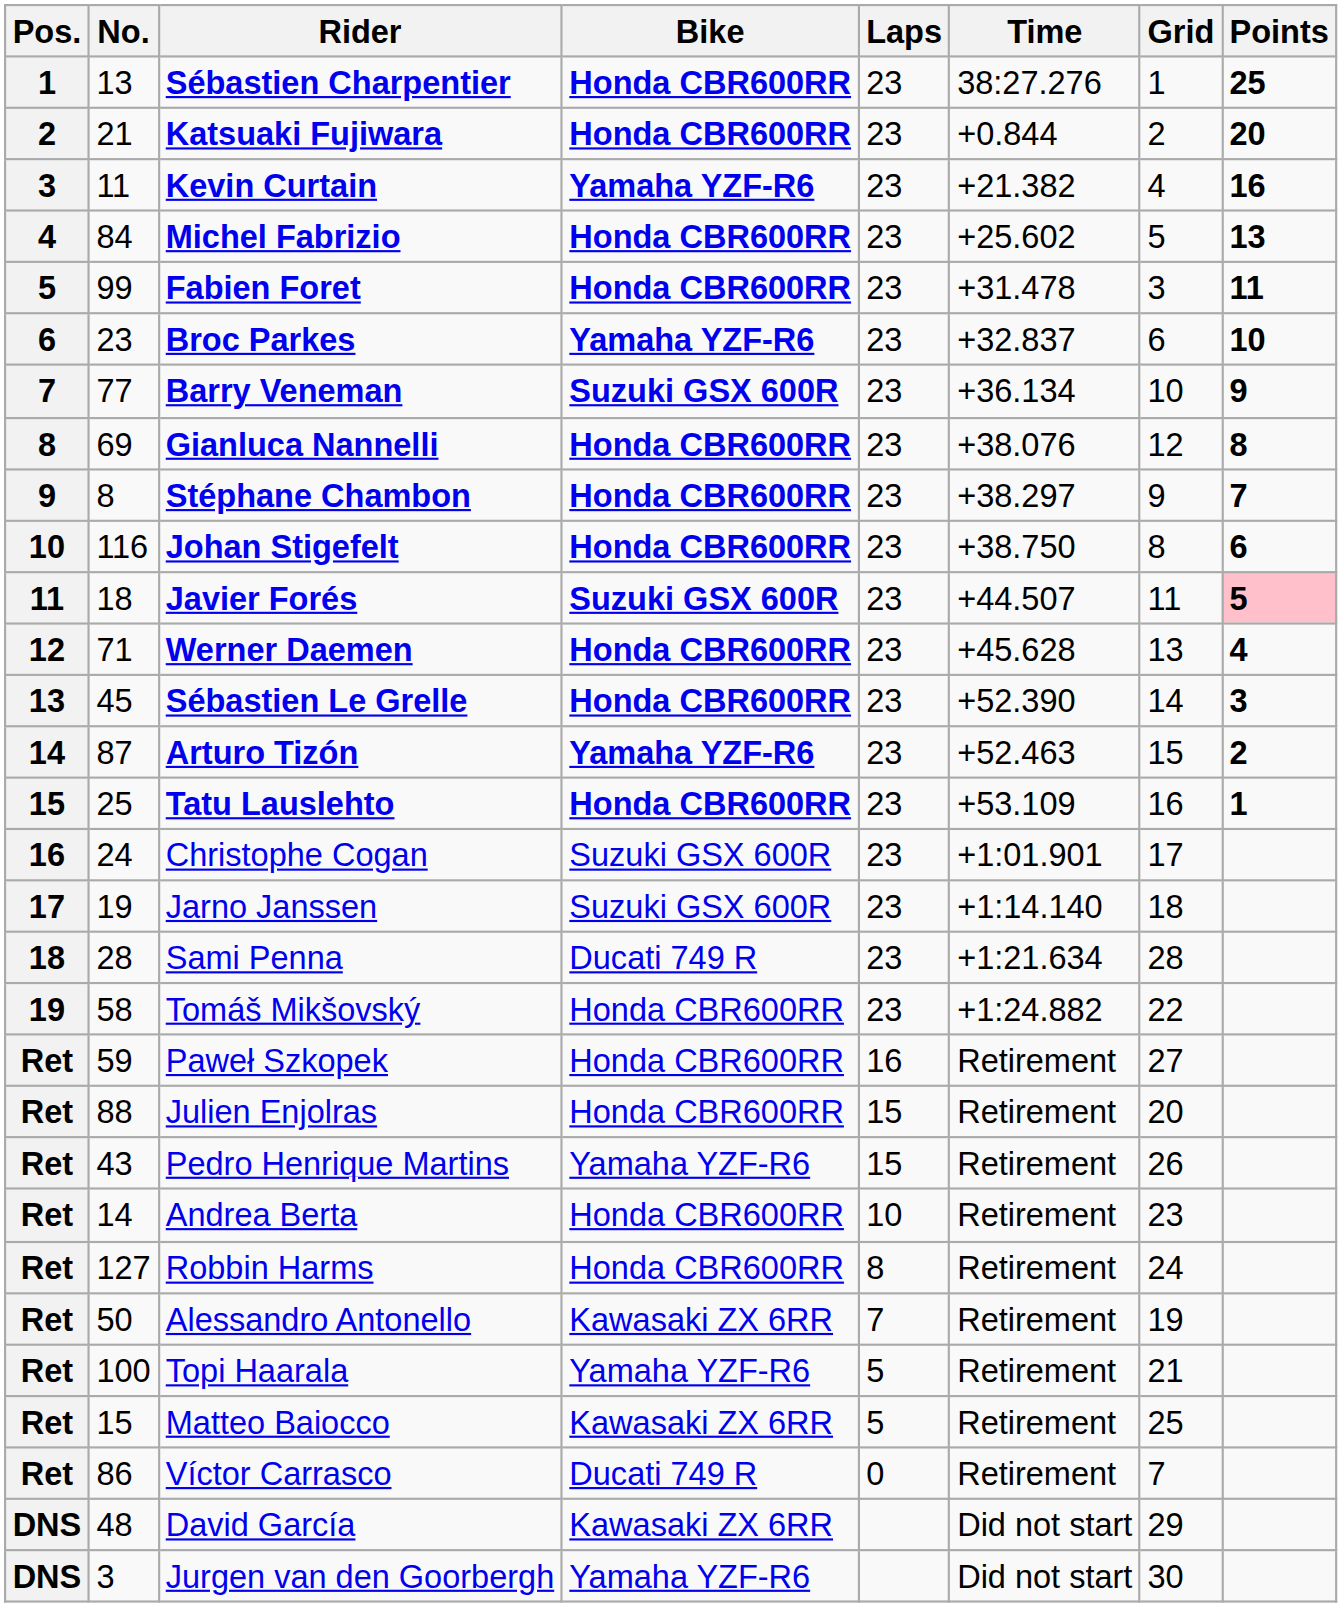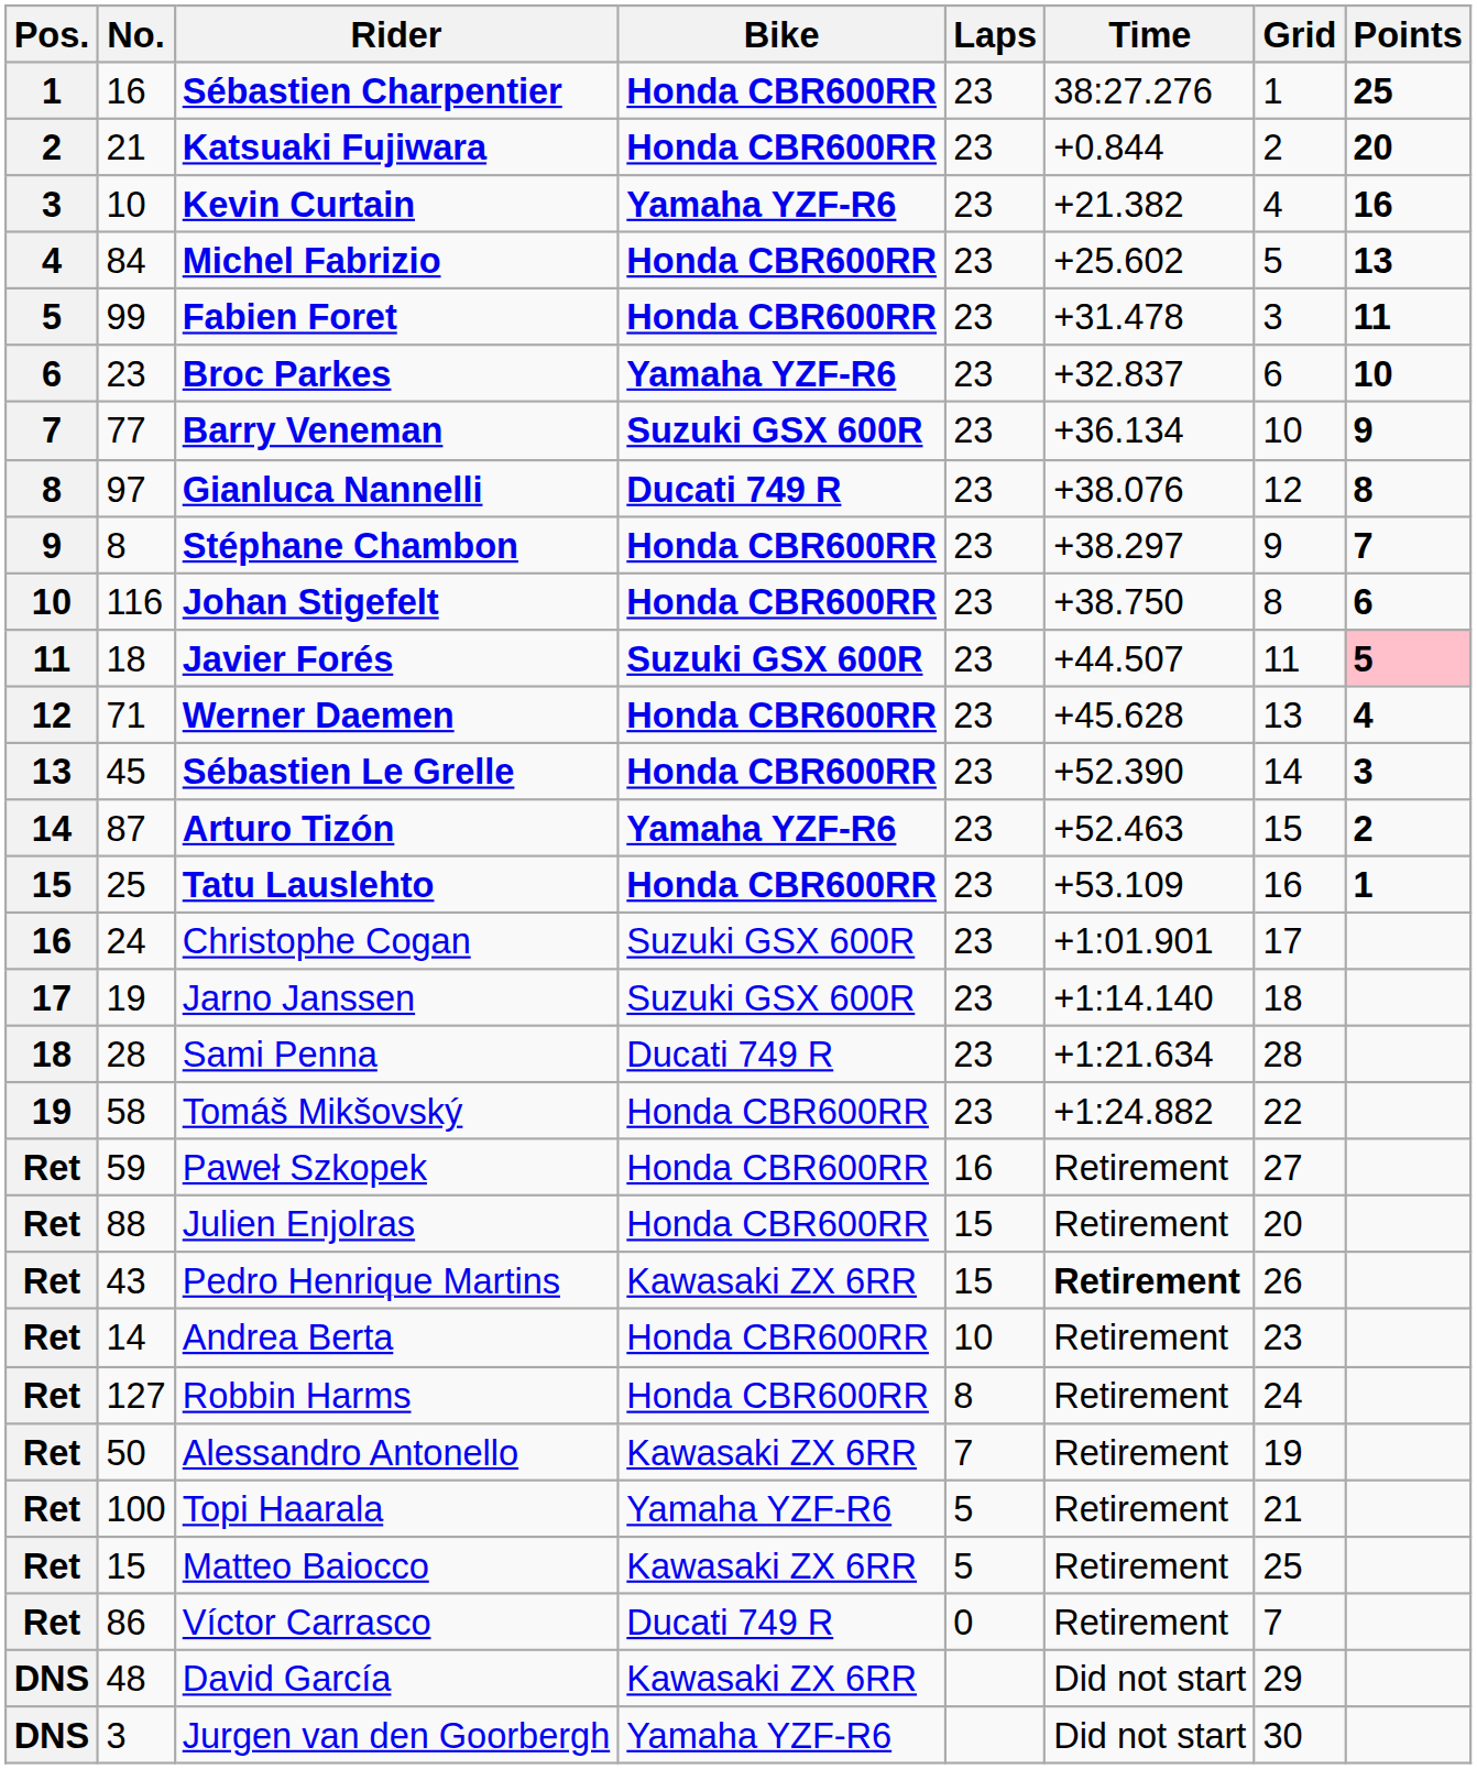 <table class="wikitable" style="font-size: 95%;">
 <tr>
 <th>Pos.</th>
 <th>No.</th>
 <th>Rider</th>
 <th>Bike</th>
 <th>Laps</th>
 <th>Time</th>
 <th>Grid</th>
 <th>Points</th>
 </tr>
 <tr>
 <th>1</th>
-<td>13</td>
+<td>16</td>
 <td> <strong><a href='#'>Sébastien Charpentier</a></strong></td>
 <td><strong><a href='#'>Honda CBR600RR</a></strong></td>
 <td>23</td>
 <td>38:27.276</td>
 <td>1</td>
 <td><strong>25</strong></td>
 </tr>
 <tr>
 <th>2</th>
 <td>21</td>
 <td> <strong><a href='#'>Katsuaki Fujiwara</a></strong></td>
 <td><strong><a href='#'>Honda CBR600RR</a></strong></td>
 <td>23</td>
 <td>+0.844</td>
 <td>2</td>
 <td><strong>20</strong></td>
 </tr>
 <tr>
 <th>3</th>
-<td>11</td>
+<td>10</td>
 <td> <strong><a href='#'>Kevin Curtain</a></strong></td>
 <td><strong><a href='#'>Yamaha YZF-R6</a></strong></td>
 <td>23</td>
 <td>+21.382</td>
 <td>4</td>
 <td><strong>16</strong></td>
 </tr>
 <tr>
 <th>4</th>
 <td>84</td>
 <td> <strong><a href='#'>Michel Fabrizio</a></strong></td>
 <td><strong><a href='#'>Honda CBR600RR</a></strong></td>
 <td>23</td>
 <td>+25.602</td>
 <td>5</td>
 <td><strong>13</strong></td>
 </tr>
 <tr>
 <th>5</th>
 <td>99</td>
 <td> <strong><a href='#'>Fabien Foret</a></strong></td>
 <td><strong><a href='#'>Honda CBR600RR</a></strong></td>
 <td>23</td>
 <td>+31.478</td>
 <td>3</td>
 <td><strong>11</strong></td>
 </tr>
 <tr>
 <th>6</th>
 <td>23</td>
 <td> <strong><a href='#'>Broc Parkes</a></strong></td>
 <td><strong><a href='#'>Yamaha YZF-R6</a></strong></td>
 <td>23</td>
 <td>+32.837</td>
 <td>6</td>
 <td><strong>10</strong></td>
 </tr>
 <tr>
 <th>7</th>
 <td>77</td>
 <td> <strong><a href='#'>Barry Veneman</a></strong></td>
 <td><strong><a href='#'>Suzuki GSX 600R</a></strong></td>
 <td>23</td>
 <td>+36.134</td>
 <td>10</td>
 <td><strong>9</strong></td>
 </tr>
 <tr>
 <th>8</th>
-<td>69</td>
+<td>97</td>
 <td> <strong><a href='#'>Gianluca Nannelli</a></strong></td>
-<td><strong><a href='#'>Honda CBR600RR</a></strong></td>
+<td><strong><a href='#'>Ducati 749 R</a></strong></td>
 <td>23</td>
 <td>+38.076</td>
 <td>12</td>
 <td><strong>8</strong></td>
 </tr>
 <tr>
 <th>9</th>
 <td>8</td>
 <td> <strong><a href='#'>Stéphane Chambon</a></strong></td>
 <td><strong><a href='#'>Honda CBR600RR</a></strong></td>
 <td>23</td>
 <td>+38.297</td>
 <td>9</td>
 <td><strong>7</strong></td>
 </tr>
 <tr>
 <th>10</th>
 <td>116</td>
 <td> <strong><a href='#'>Johan Stigefelt</a></strong></td>
 <td><strong><a href='#'>Honda CBR600RR</a></strong></td>
 <td>23</td>
 <td>+38.750</td>
 <td>8</td>
 <td><strong>6</strong></td>
 </tr>
 <tr>
 <th>11</th>
 <td>18</td>
 <td> <strong><a href='#'>Javier Forés</a></strong></td>
 <td><strong><a href='#'>Suzuki GSX 600R</a></strong></td>
 <td>23</td>
 <td>+44.507</td>
 <td>11</td>
 <td style="background: pink;"><strong>5</strong></td>
 </tr>
 <tr>
 <th>12</th>
 <td>71</td>
 <td> <strong><a href='#'>Werner Daemen</a></strong></td>
 <td><strong><a href='#'>Honda CBR600RR</a></strong></td>
 <td>23</td>
 <td>+45.628</td>
 <td>13</td>
 <td><strong>4</strong></td>
 </tr>
 <tr>
 <th>13</th>
 <td>45</td>
 <td> <strong><a href='#'>Sébastien Le Grelle</a></strong></td>
 <td><strong><a href='#'>Honda CBR600RR</a></strong></td>
 <td>23</td>
 <td>+52.390</td>
 <td>14</td>
 <td><strong>3</strong></td>
 </tr>
 <tr>
 <th>14</th>
 <td>87</td>
 <td> <strong><a href='#'>Arturo Tizón</a></strong></td>
 <td><strong><a href='#'>Yamaha YZF-R6</a></strong></td>
 <td>23</td>
 <td>+52.463</td>
 <td>15</td>
 <td><strong>2</strong></td>
 </tr>
 <tr>
 <th>15</th>
 <td>25</td>
 <td> <strong><a href='#'>Tatu Lauslehto</a></strong></td>
 <td><strong><a href='#'>Honda CBR600RR</a></strong></td>
 <td>23</td>
 <td>+53.109</td>
 <td>16</td>
 <td><strong>1</strong></td>
 </tr>
 <tr>
 <th>16</th>
 <td>24</td>
 <td> <a href='#'>Christophe Cogan</a></td>
 <td><a href='#'>Suzuki GSX 600R</a></td>
 <td>23</td>
 <td>+1:01.901</td>
 <td>17</td>
 <td></td>
 </tr>
 <tr>
 <th>17</th>
 <td>19</td>
 <td> <a href='#'>Jarno Janssen</a></td>
 <td><a href='#'>Suzuki GSX 600R</a></td>
 <td>23</td>
 <td>+1:14.140</td>
 <td>18</td>
 <td></td>
 </tr>
 <tr>
 <th>18</th>
 <td>28</td>
 <td> <a href='#'>Sami Penna</a></td>
 <td><a href='#'>Ducati 749 R</a></td>
 <td>23</td>
 <td>+1:21.634</td>
 <td>28</td>
 <td></td>
 </tr>
 <tr>
 <th>19</th>
 <td>58</td>
 <td> <a href='#'>Tomáš Mikšovský</a></td>
 <td><a href='#'>Honda CBR600RR</a></td>
 <td>23</td>
 <td>+1:24.882</td>
 <td>22</td>
 <td></td>
 </tr>
 <tr>
 <th>Ret</th>
 <td>59</td>
 <td> <a href='#'>Paweł Szkopek</a></td>
 <td><a href='#'>Honda CBR600RR</a></td>
 <td>16</td>
 <td>Retirement</td>
 <td>27</td>
 <td></td>
 </tr>
 <tr>
 <th>Ret</th>
 <td>88</td>
 <td> <a href='#'>Julien Enjolras</a></td>
 <td><a href='#'>Honda CBR600RR</a></td>
 <td>15</td>
 <td>Retirement</td>
 <td>20</td>
 <td></td>
 </tr>
 <tr>
 <th>Ret</th>
 <td>43</td>
 <td> <a href='#'>Pedro Henrique Martins</a></td>
-<td><a href='#'>Yamaha YZF-R6</a></td>
+<td><a href='#'>Kawasaki ZX 6RR</a></td>
 <td>15</td>
-<td>Retirement</td>
+<td><strong>Retirement</strong></td>
 <td>26</td>
 <td></td>
 </tr>
 <tr>
 <th>Ret</th>
 <td>14</td>
 <td> <a href='#'>Andrea Berta</a></td>
 <td><a href='#'>Honda CBR600RR</a></td>
 <td>10</td>
 <td>Retirement</td>
 <td>23</td>
 <td></td>
 </tr>
 <tr>
 <th>Ret</th>
 <td>127</td>
 <td> <a href='#'>Robbin Harms</a></td>
 <td><a href='#'>Honda CBR600RR</a></td>
 <td>8</td>
 <td>Retirement</td>
 <td>24</td>
 <td></td>
 </tr>
 <tr>
 <th>Ret</th>
 <td>50</td>
 <td> <a href='#'>Alessandro Antonello</a></td>
 <td><a href='#'>Kawasaki ZX 6RR</a></td>
 <td>7</td>
 <td>Retirement</td>
 <td>19</td>
 <td></td>
 </tr>
 <tr>
 <th>Ret</th>
 <td>100</td>
 <td> <a href='#'>Topi Haarala</a></td>
 <td><a href='#'>Yamaha YZF-R6</a></td>
 <td>5</td>
 <td>Retirement</td>
 <td>21</td>
 <td></td>
 </tr>
 <tr>
 <th>Ret</th>
 <td>15</td>
 <td> <a href='#'>Matteo Baiocco</a></td>
 <td><a href='#'>Kawasaki ZX 6RR</a></td>
 <td>5</td>
 <td>Retirement</td>
 <td>25</td>
 <td></td>
 </tr>
 <tr>
 <th>Ret</th>
 <td>86</td>
 <td> <a href='#'>Víctor Carrasco</a></td>
 <td><a href='#'>Ducati 749 R</a></td>
 <td>0</td>
 <td>Retirement</td>
 <td>7</td>
 <td></td>
 </tr>
 <tr>
 <th>DNS</th>
 <td>48</td>
 <td> <a href='#'>David García</a></td>
 <td><a href='#'>Kawasaki ZX 6RR</a></td>
 <td></td>
 <td>Did not start</td>
 <td>29</td>
 <td></td>
 </tr>
 <tr>
 <th>DNS</th>
 <td>3</td>
 <td> <a href='#'>Jurgen van den Goorbergh</a></td>
 <td><a href='#'>Yamaha YZF-R6</a></td>
 <td></td>
 <td>Did not start</td>
 <td>30</td>
 <td></td>
 </tr>
 </table>
